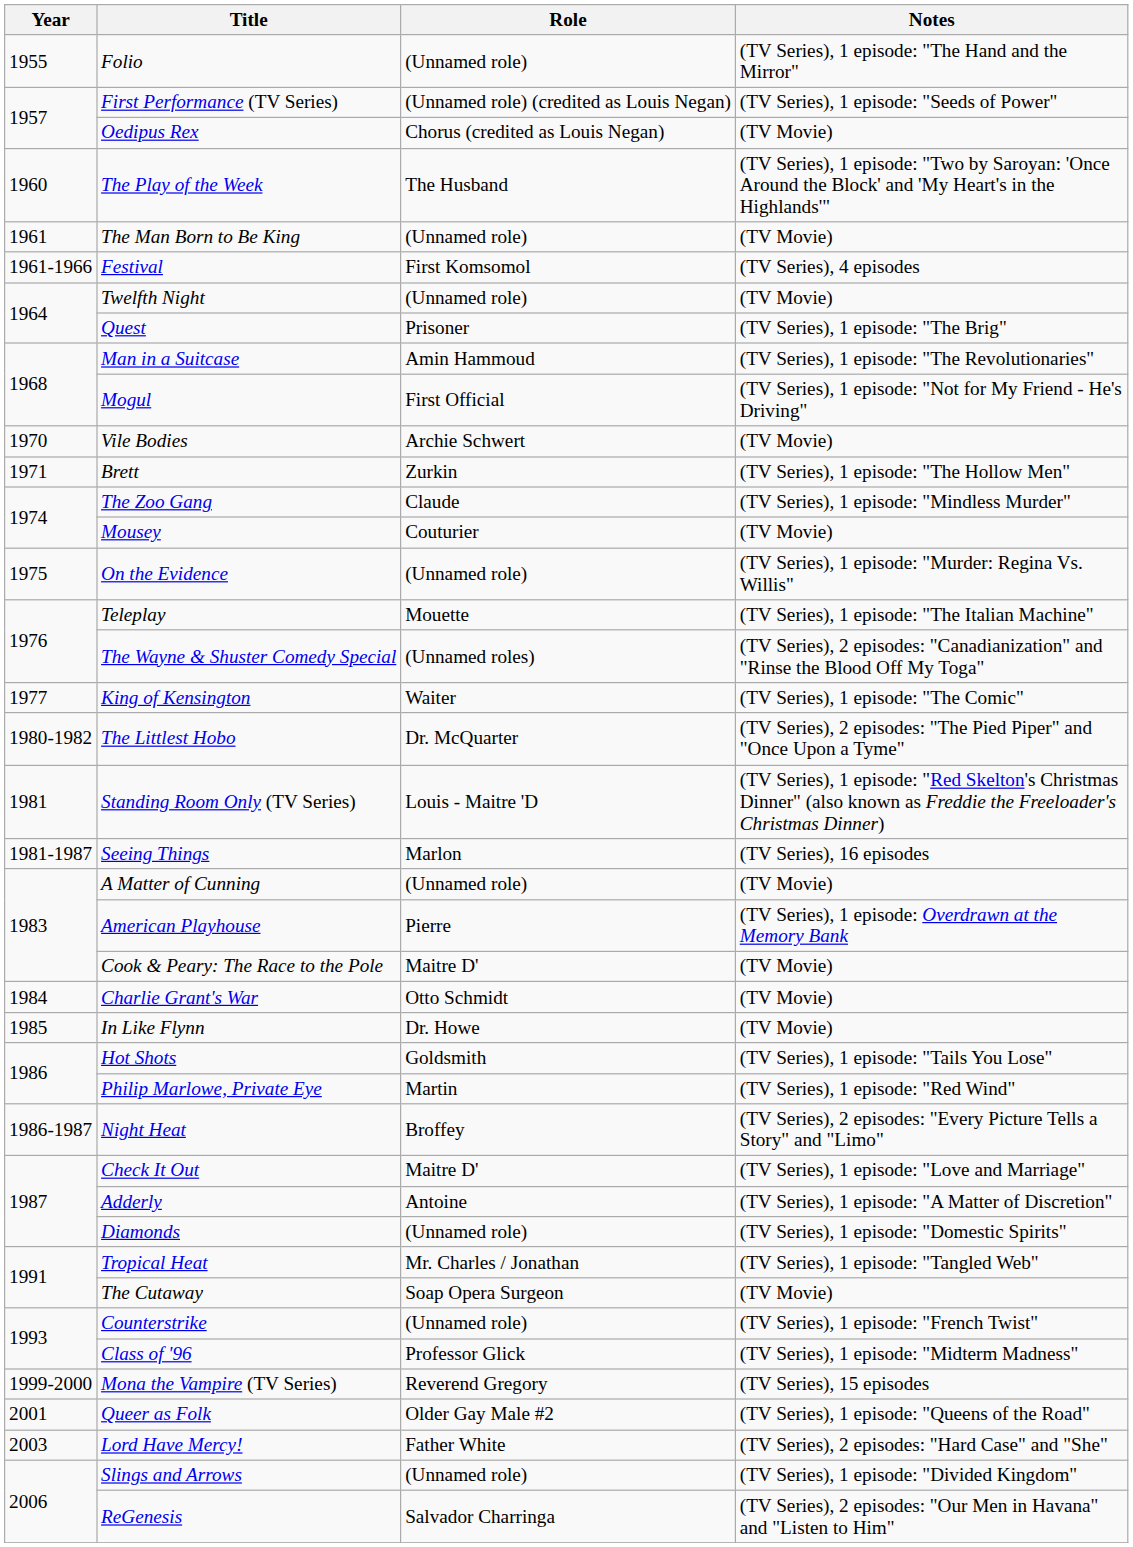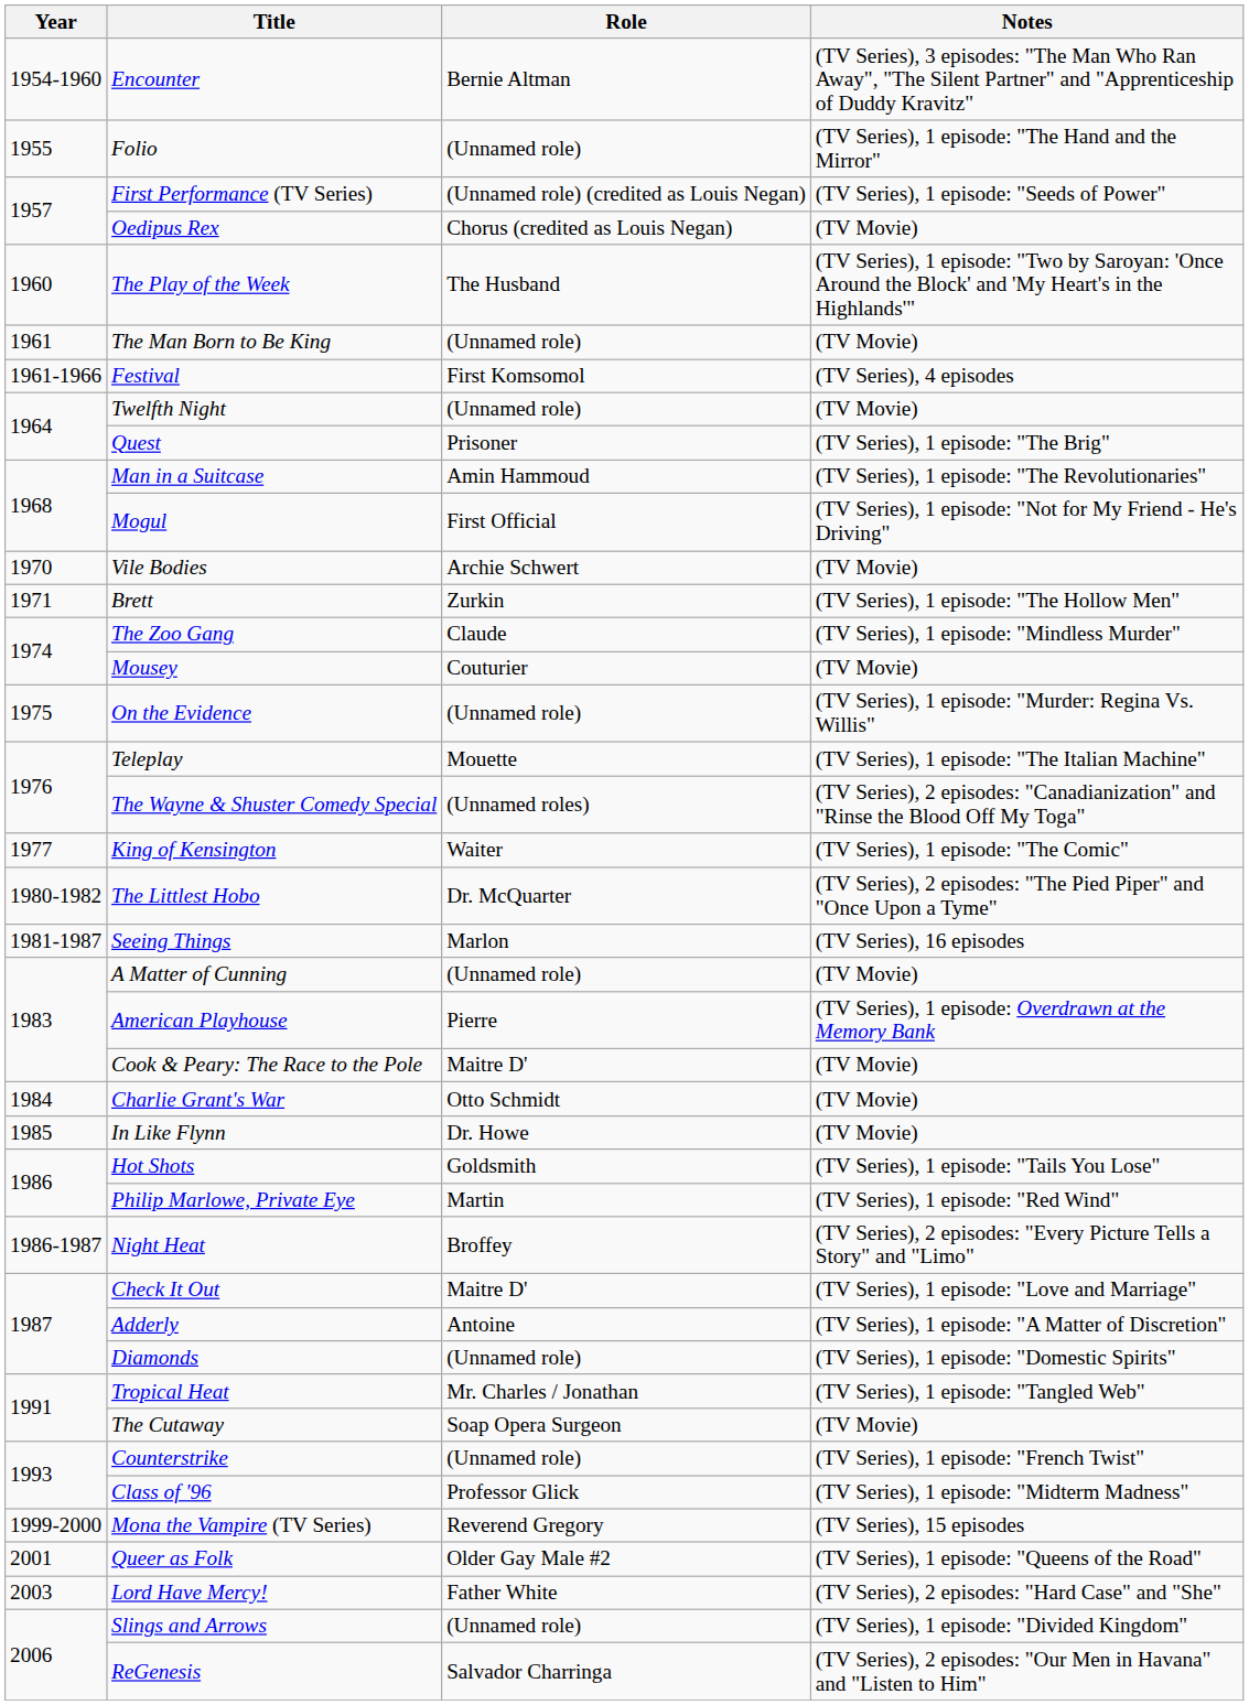 <table class="wikitable sortable">
 <tr>
 <th>Year</th>
 <th>Title</th>
 <th>Role</th>
 <th class="unsortable" style="width:20em;">Notes</th>
+</tr>
+<tr>
+<td>1954-1960</td>
+<td><em><a href='#'>Encounter</a></em></td>
+<td>Bernie Altman</td>
+<td>(TV Series), 3 episodes: "The Man Who Ran Away", "The Silent Partner" and "Apprenticeship of Duddy Kravitz"</td>
 </tr>
 <tr>
 <td>1955</td>
 <td><em>Folio</em></td>
 <td>(Unnamed role)</td>
 <td>(TV Series), 1 episode: "The Hand and the Mirror"</td>
 </tr>
 <tr>
 <td rowspan="2">1957</td>
 <td><em><a href='#'>First Performance</a></em> (TV Series)</td>
 <td>(Unnamed role) (credited as Louis Negan)</td>
 <td>(TV Series), 1 episode: "Seeds of Power"</td>
 </tr>
 <tr>
 <td><em><a href='#'>Oedipus Rex</a></em></td>
 <td>Chorus (credited as Louis Negan)</td>
 <td>(TV Movie)</td>
 </tr>
 <tr>
 <td>1960</td>
 <td data-sort-value="Play of the Week, The"><em><a href='#'>The Play of the Week</a></em></td>
 <td>The Husband</td>
 <td>(TV Series), 1 episode: "Two by Saroyan: 'Once Around the Block' and 'My Heart's in the Highlands'"</td>
 </tr>
 <tr>
 <td>1961</td>
 <td data-sort-value="Man Born to Be King, The"><em>The Man Born to Be King</em></td>
 <td>(Unnamed role)</td>
 <td>(TV Movie)</td>
 </tr>
 <tr>
 <td>1961-1966</td>
 <td><em><a href='#'>Festival</a></em></td>
 <td>First Komsomol</td>
 <td>(TV Series), 4 episodes</td>
 </tr>
 <tr>
 <td rowspan="2">1964</td>
 <td><em>Twelfth Night</em></td>
 <td>(Unnamed role)</td>
 <td>(TV Movie)</td>
 </tr>
 <tr>
 <td><em><a href='#'>Quest</a></em></td>
 <td>Prisoner</td>
 <td>(TV Series), 1 episode: "The Brig"</td>
 </tr>
 <tr>
 <td rowspan="2">1968</td>
 <td><em><a href='#'>Man in a Suitcase</a></em></td>
 <td>Amin Hammoud</td>
 <td>(TV Series), 1 episode: "The Revolutionaries"</td>
 </tr>
 <tr>
 <td><em><a href='#'>Mogul</a></em></td>
 <td>First Official</td>
 <td>(TV Series), 1 episode: "Not for My Friend - He's Driving"</td>
 </tr>
 <tr>
 <td>1970</td>
 <td><em>Vile Bodies</em></td>
 <td>Archie Schwert</td>
 <td>(TV Movie)</td>
 </tr>
 <tr>
 <td>1971</td>
 <td><em>Brett</em></td>
 <td>Zurkin</td>
 <td>(TV Series), 1 episode: "The Hollow Men"</td>
 </tr>
 <tr>
 <td rowspan="2">1974</td>
 <td data-sort-value="Zoo Gang, The"><em><a href='#'>The Zoo Gang</a></em></td>
 <td>Claude</td>
 <td>(TV Series), 1 episode: "Mindless Murder"</td>
 </tr>
 <tr>
 <td><em><a href='#'>Mousey</a></em></td>
 <td>Couturier</td>
 <td>(TV Movie)</td>
 </tr>
 <tr>
 <td>1975</td>
 <td><em><a href='#'>On the Evidence</a></em></td>
 <td>(Unnamed role)</td>
 <td>(TV Series), 1 episode: "Murder: Regina Vs. Willis"</td>
 </tr>
 <tr>
 <td rowspan="2">1976</td>
 <td><em>Teleplay</em></td>
 <td>Mouette</td>
 <td>(TV Series), 1 episode: "The Italian Machine"</td>
 </tr>
 <tr>
 <td data-sort-value="Wayne & Shuster Comedy Special, The"><em><a href='#'>The Wayne & Shuster Comedy Special</a></em></td>
 <td>(Unnamed roles)</td>
 <td>(TV Series), 2 episodes: "Canadianization" and "Rinse the Blood Off My Toga"</td>
 </tr>
 <tr>
 <td>1977</td>
 <td><em><a href='#'>King of Kensington</a></em></td>
 <td>Waiter</td>
 <td>(TV Series), 1 episode: "The Comic"</td>
 </tr>
 <tr>
 <td>1980-1982</td>
 <td data-sort-value="Littlest Hobo, The"><em><a href='#'>The Littlest Hobo</a></em></td>
 <td>Dr. McQuarter</td>
 <td>(TV Series), 2 episodes: "The Pied Piper" and "Once Upon a Tyme"</td>
-</tr>
-<tr>
-<td>1981</td>
-<td><em><a href='#'>Standing Room Only</a></em> (TV Series)</td>
-<td>Louis - Maitre 'D</td>
-<td>(TV Series), 1 episode: "<a href='#'>Red Skelton</a>'s Christmas Dinner" (also known as <em>Freddie the Freeloader's Christmas Dinner</em>)</td>
 </tr>
 <tr>
 <td>1981-1987</td>
 <td><em><a href='#'>Seeing Things</a></em></td>
 <td>Marlon</td>
 <td>(TV Series), 16 episodes</td>
 </tr>
 <tr>
 <td rowspan="3">1983</td>
 <td data-sort-value="Matter of Cunning, A"><em>A Matter of Cunning</em></td>
 <td>(Unnamed role)</td>
 <td>(TV Movie)</td>
 </tr>
 <tr>
 <td><em><a href='#'>American Playhouse</a></em></td>
 <td>Pierre</td>
 <td>(TV Series), 1 episode: <em><a href='#'>Overdrawn at the Memory Bank</a></em></td>
 </tr>
 <tr>
 <td><em>Cook & Peary: The Race to the Pole</em></td>
 <td>Maitre D'</td>
 <td>(TV Movie)</td>
 </tr>
 <tr>
 <td>1984</td>
 <td><em><a href='#'>Charlie Grant's War</a></em></td>
 <td>Otto Schmidt</td>
 <td>(TV Movie)</td>
 </tr>
 <tr>
 <td>1985</td>
 <td><em>In Like Flynn</em></td>
 <td>Dr. Howe</td>
 <td>(TV Movie)</td>
 </tr>
 <tr>
 <td rowspan="2">1986</td>
 <td><em><a href='#'>Hot Shots</a></em></td>
 <td>Goldsmith</td>
 <td>(TV Series), 1 episode: "Tails You Lose"</td>
 </tr>
 <tr>
 <td><em><a href='#'>Philip Marlowe, Private Eye</a></em></td>
 <td>Martin</td>
 <td>(TV Series), 1 episode: "Red Wind"</td>
 </tr>
 <tr>
 <td>1986-1987</td>
 <td><em><a href='#'>Night Heat</a></em></td>
 <td>Broffey</td>
 <td>(TV Series), 2 episodes: "Every Picture Tells a Story" and "Limo"</td>
 </tr>
 <tr>
 <td rowspan="3">1987</td>
 <td><em><a href='#'>Check It Out</a></em></td>
 <td>Maitre D'</td>
 <td>(TV Series), 1 episode: "Love and Marriage"</td>
 </tr>
 <tr>
 <td><em><a href='#'>Adderly</a></em></td>
 <td>Antoine</td>
 <td>(TV Series), 1 episode: "A Matter of Discretion"</td>
 </tr>
 <tr>
 <td><em><a href='#'>Diamonds</a></em></td>
 <td>(Unnamed role)</td>
 <td>(TV Series), 1 episode: "Domestic Spirits"</td>
 </tr>
 <tr>
 <td rowspan="2">1991</td>
 <td><em><a href='#'>Tropical Heat</a></em></td>
 <td>Mr. Charles / Jonathan</td>
 <td>(TV Series), 1 episode: "Tangled Web"</td>
 </tr>
 <tr>
 <td data-sort-value="Cutaway, The"><em>The Cutaway</em></td>
 <td>Soap Opera Surgeon</td>
 <td>(TV Movie)</td>
 </tr>
 <tr>
 <td rowspan="2">1993</td>
 <td><em><a href='#'>Counterstrike</a></em></td>
 <td>(Unnamed role)</td>
 <td>(TV Series), 1 episode: "French Twist"</td>
 </tr>
 <tr>
 <td><em><a href='#'>Class of '96</a></em></td>
 <td>Professor Glick</td>
 <td>(TV Series), 1 episode: "Midterm Madness"</td>
 </tr>
 <tr>
 <td>1999-2000</td>
 <td><em><a href='#'>Mona the Vampire</a></em> (TV Series)</td>
 <td>Reverend Gregory</td>
 <td>(TV Series), 15 episodes</td>
 </tr>
 <tr>
 <td>2001</td>
 <td><em><a href='#'>Queer as Folk</a></em></td>
 <td>Older Gay Male #2</td>
 <td>(TV Series), 1 episode: "Queens of the Road"</td>
 </tr>
 <tr>
 <td>2003</td>
 <td><em><a href='#'>Lord Have Mercy!</a></em></td>
 <td>Father White</td>
 <td>(TV Series), 2 episodes: "Hard Case" and "She"</td>
 </tr>
 <tr>
 <td rowspan="2">2006</td>
 <td><em><a href='#'>Slings and Arrows</a></em></td>
 <td>(Unnamed role)</td>
 <td>(TV Series), 1 episode: "Divided Kingdom"</td>
 </tr>
 <tr>
 <td><em><a href='#'>ReGenesis</a></em></td>
 <td>Salvador Charringa</td>
 <td>(TV Series), 2 episodes: "Our Men in Havana" and "Listen to Him"</td>
 </tr>
 <tr>
 </tr>
 </table>
